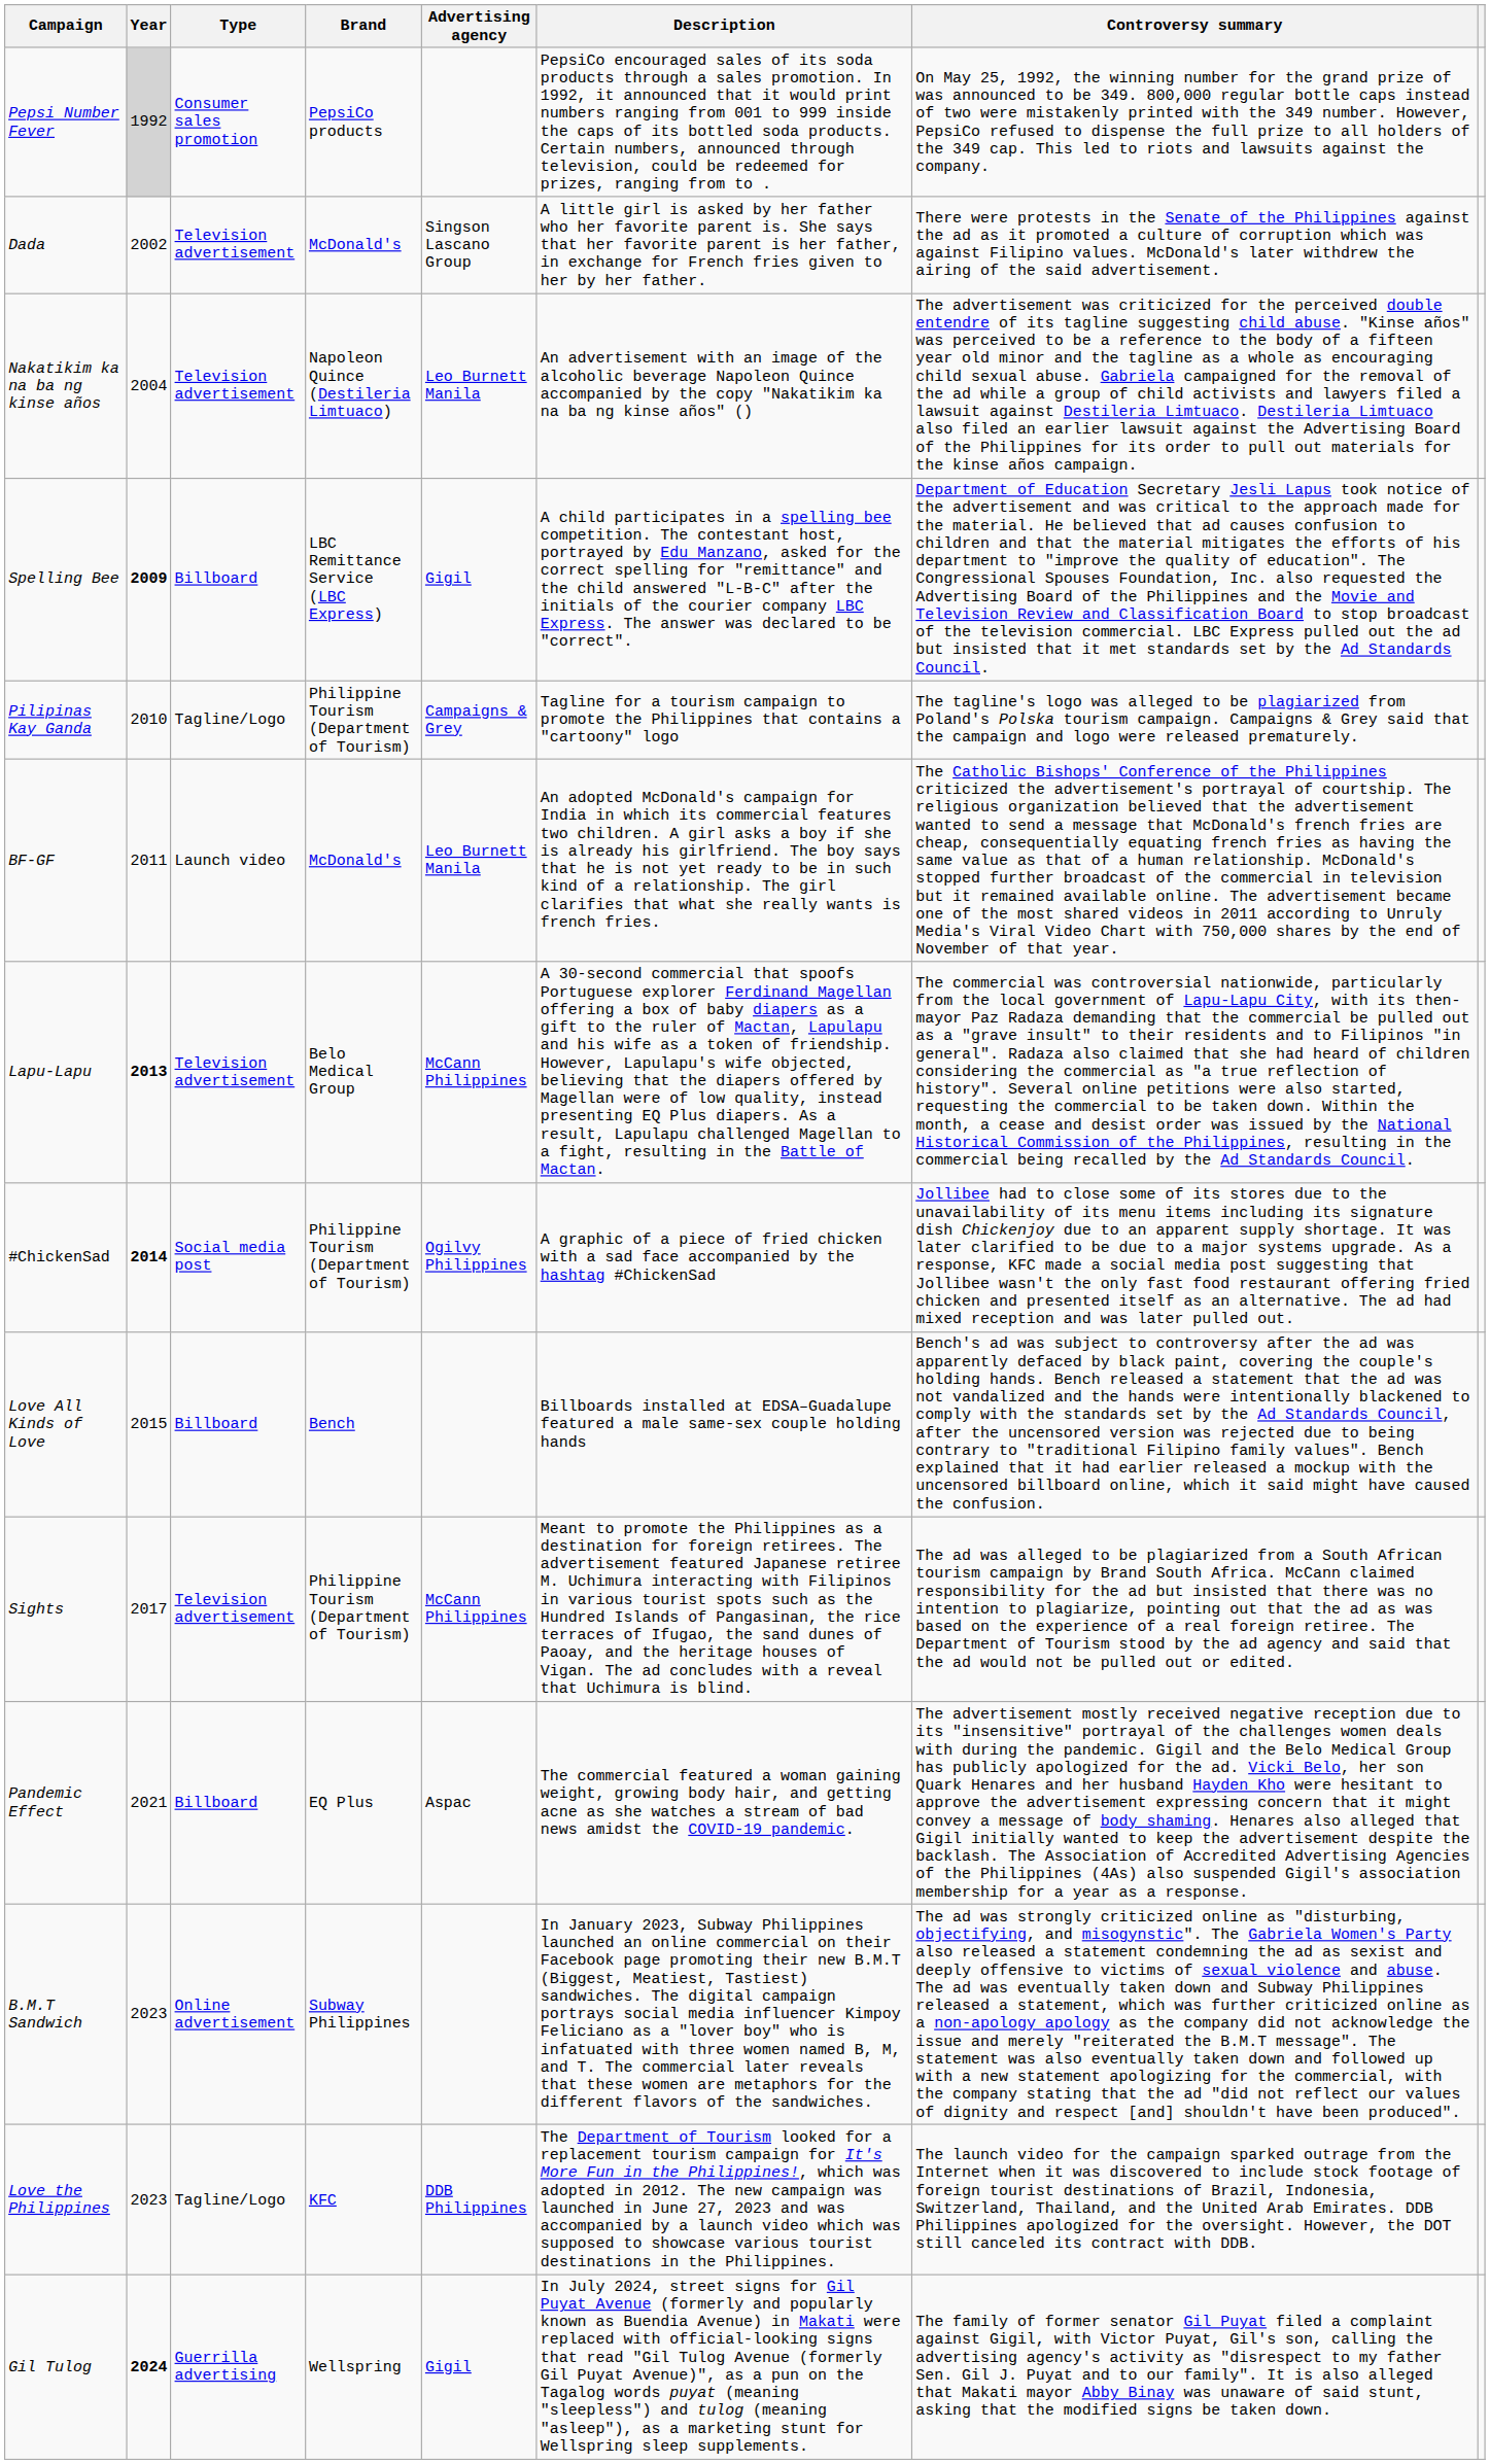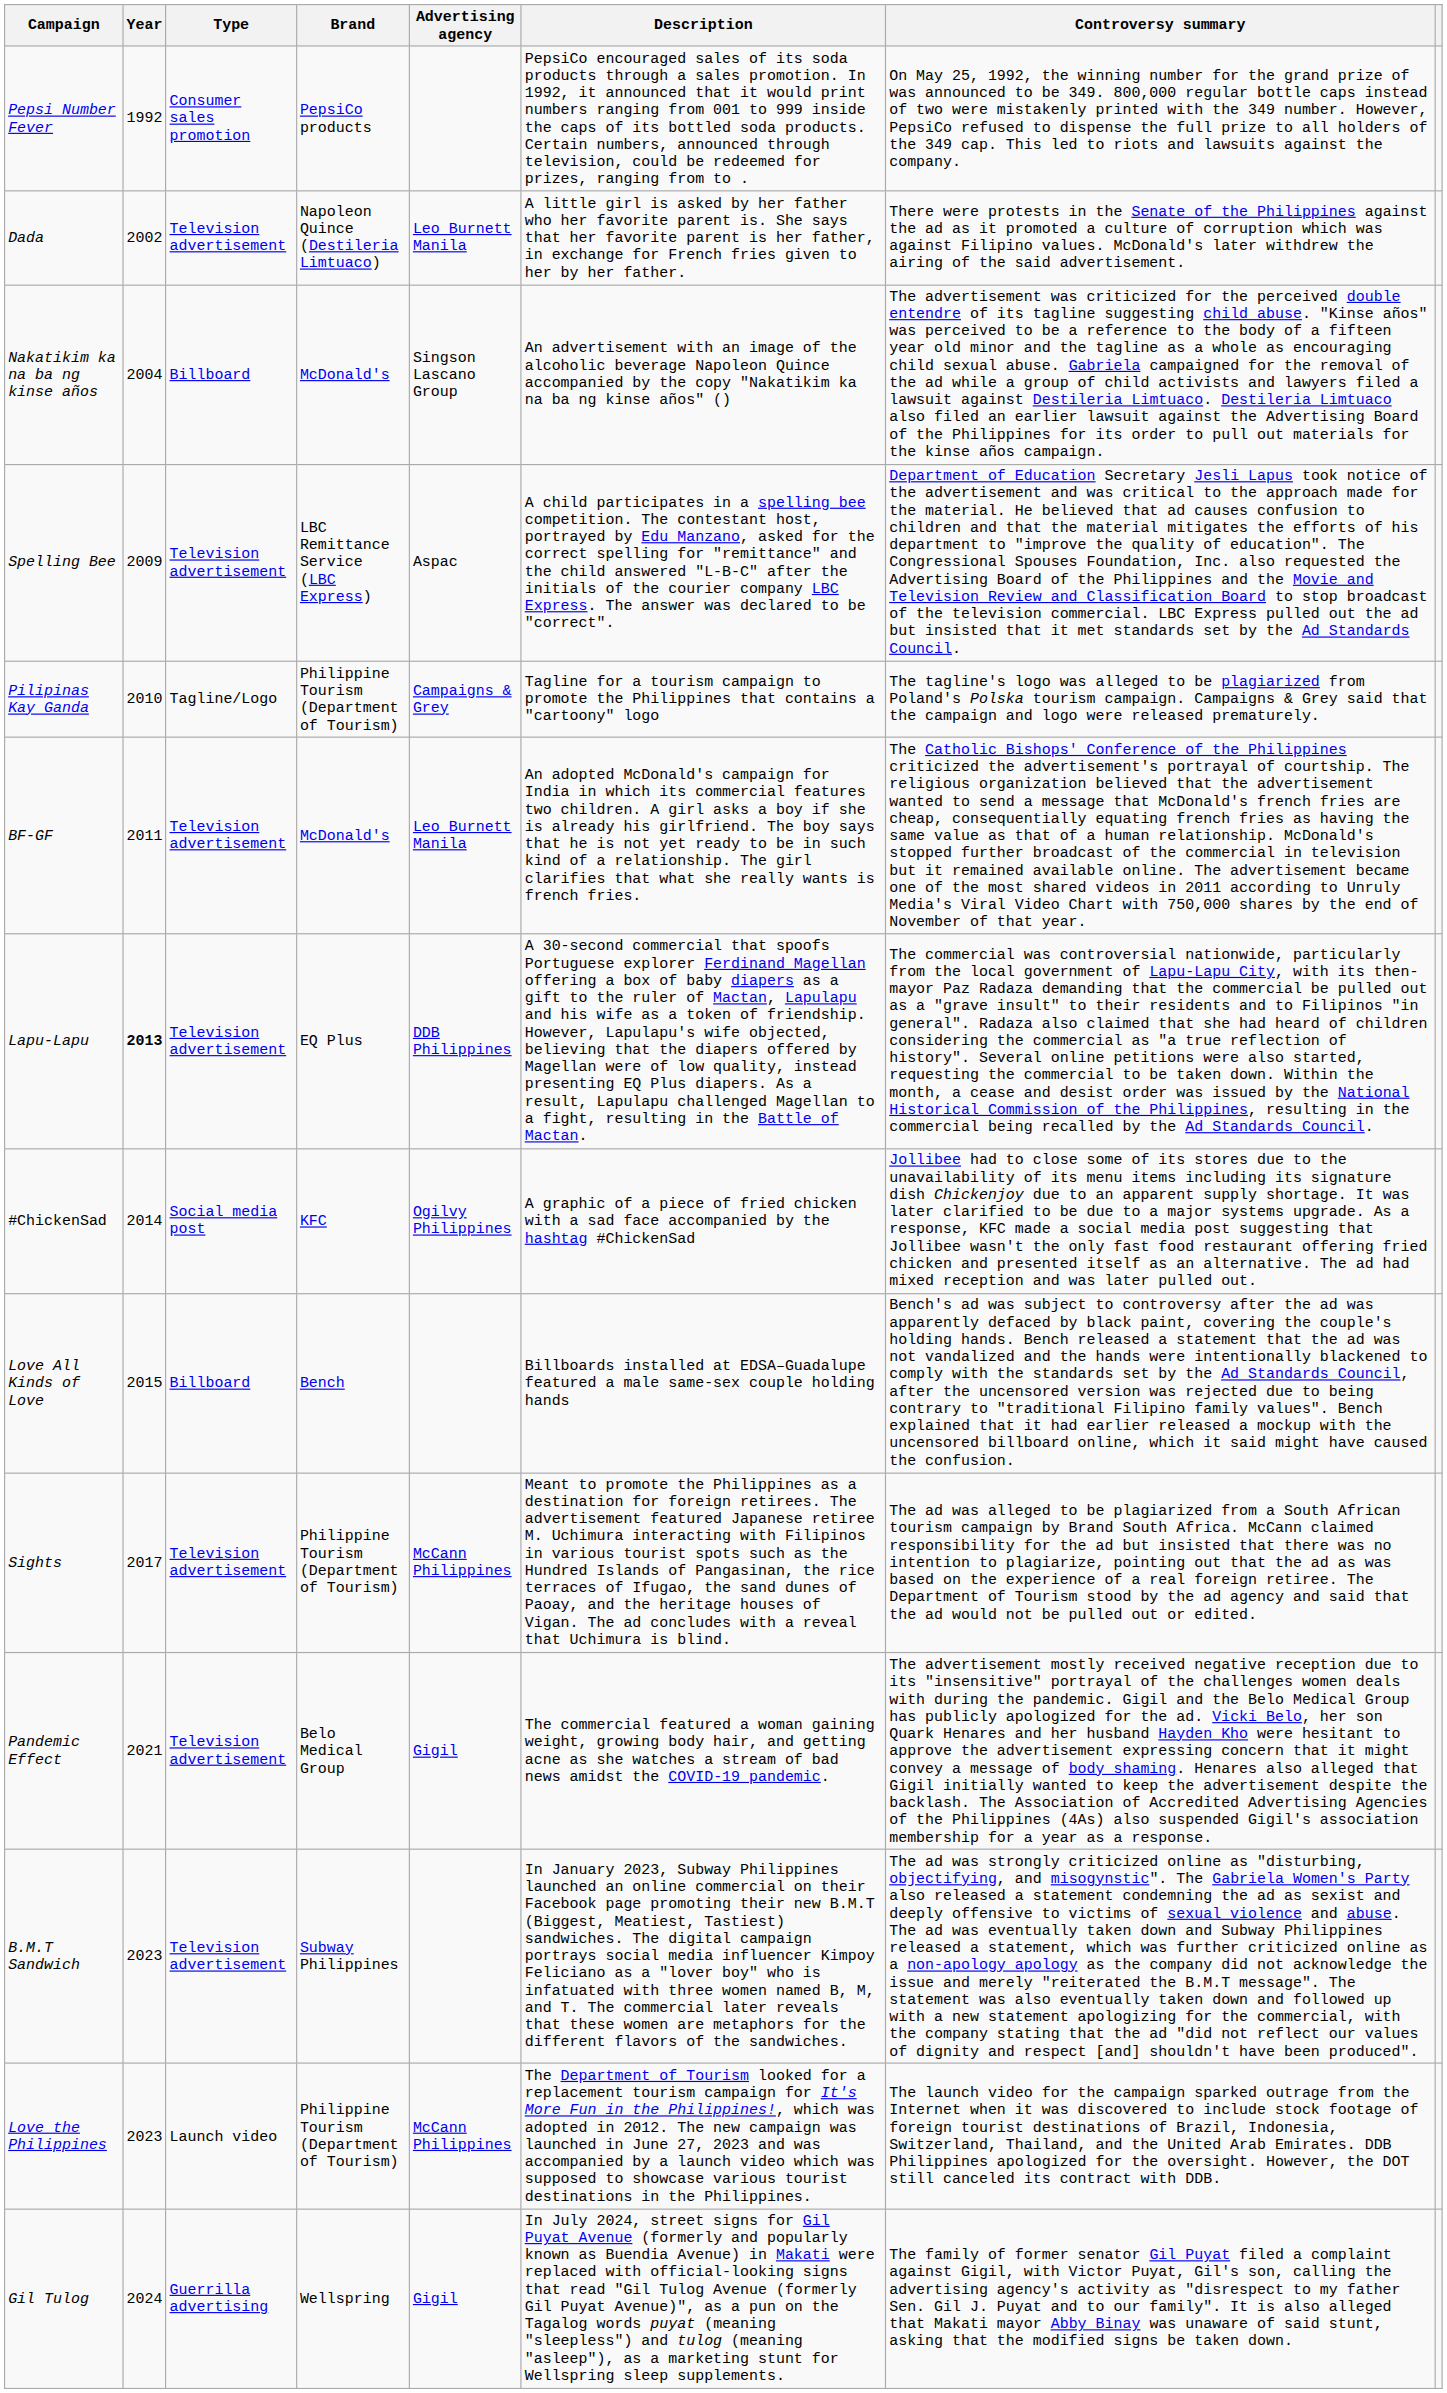 <table class="wikitable sortable">
 <tr>
 <th>Campaign</th>
 <th>Year</th>
 <th>Type</th>
 <th>Brand</th>
 <th>Advertising agency</th>
 <th>Description</th>
 <th>Controversy summary</th>
 <th></th>
 </tr>
 <tr>
 <td><em><a href='#'>Pepsi Number Fever</a></em></td>
-<td style="background: lightgrey;">1992</td>
+<td>1992</td>
 <td><a href='#'>Consumer sales promotion</a></td>
 <td><a href='#'>PepsiCo</a> products</td>
 <td></td>
 <td>PepsiCo encouraged sales of its soda products through a sales promotion. In 1992, it announced that it would print numbers ranging from 001 to 999 inside the caps of its bottled soda products. Certain numbers, announced through television, could be redeemed for prizes, ranging from  to .</td>
 <td>On May 25, 1992, the winning number for the grand prize of  was announced to be 349. 800,000 regular bottle caps instead of two were mistakenly printed with the 349 number. However, PepsiCo refused to dispense the full prize to all holders of the 349 cap. This led to riots and lawsuits against the company.</td>
 <td></td>
 </tr>
 <tr>
 <td><em>Dada</em></td>
 <td>2002</td>
 <td><a href='#'>Television advertisement</a></td>
-<td><a href='#'>McDonald's</a></td>
-<td>Singson Lascano Group</td>
+<td>Napoleon Quince<br>(<a href='#'>Destileria Limtuaco</a>)</td>
+<td><a href='#'>Leo Burnett Manila</a></td>
 <td>A little girl is asked by her father who her favorite parent is. She says that her favorite parent is her father, in exchange for French fries given to her by her father.</td>
 <td>There were protests in the <a href='#'>Senate of the Philippines</a> against the ad as it promoted a culture of corruption which was against Filipino values. McDonald's later withdrew the airing of the said advertisement.</td>
 <td></td>
 </tr>
 <tr>
 <td><em>Nakatikim ka na ba ng kinse años</em></td>
 <td>2004</td>
-<td><a href='#'>Television advertisement</a></td>
-<td>Napoleon Quince<br>(<a href='#'>Destileria Limtuaco</a>)</td>
-<td><a href='#'>Leo Burnett Manila</a></td>
+<td><a href='#'>Billboard</a></td>
+<td><a href='#'>McDonald's</a></td>
+<td>Singson Lascano Group</td>
 <td>An advertisement with an image of the alcoholic beverage Napoleon Quince accompanied by the copy "Nakatikim ka na ba ng kinse años" ()</td>
 <td>The advertisement was criticized for the perceived <a href='#'>double entendre</a> of its tagline suggesting <a href='#'>child abuse</a>. "Kinse años" was perceived to be a reference to the body of a fifteen year old minor and the tagline as a whole as encouraging child sexual abuse. <a href='#'>Gabriela</a> campaigned for the removal of the ad while a group of child activists and lawyers filed a lawsuit against <a href='#'>Destileria Limtuaco</a>. <a href='#'>Destileria Limtuaco</a> also filed an earlier lawsuit against the Advertising Board of the Philippines for its order to pull out materials for the kinse años campaign.</td>
 <td></td>
 </tr>
 <tr>
 <td><em>Spelling Bee</em></td>
-<td><strong>2009</strong></td>
-<td><a href='#'>Billboard</a></td>
+<td>2009</td>
+<td><a href='#'>Television advertisement</a></td>
 <td>LBC Remittance Service<br>(<a href='#'>LBC Express</a>)</td>
-<td><a href='#'>Gigil</a></td>
+<td>Aspac</td>
 <td>A child participates in a <a href='#'>spelling bee</a> competition. The contestant host, portrayed by <a href='#'>Edu Manzano</a>, asked for the correct spelling for "remittance" and the child answered "L-B-C" after the initials of the courier company <a href='#'>LBC Express</a>. The answer was declared to be "correct".</td>
 <td><a href='#'>Department of Education</a> Secretary <a href='#'>Jesli Lapus</a> took notice of the advertisement and was critical to the approach made for the material. He believed that ad causes confusion to children and that the material mitigates the efforts of his department to "improve the quality of education". The Congressional Spouses Foundation, Inc. also requested the Advertising Board of the Philippines and the <a href='#'>Movie and Television Review and Classification Board</a> to stop broadcast of the television commercial. LBC Express pulled out the ad but insisted that it met standards set by the <a href='#'>Ad Standards Council</a>.</td>
 <td></td>
 </tr>
 <tr>
 <td><em><a href='#'>Pilipinas Kay Ganda</a></em></td>
 <td>2010</td>
 <td>Tagline/Logo</td>
 <td>Philippine Tourism<br>(Department of Tourism)</td>
 <td><a href='#'>Campaigns & Grey</a></td>
 <td>Tagline for a tourism campaign to promote the Philippines that contains a "cartoony" logo</td>
 <td>The tagline's logo was alleged to be <a href='#'>plagiarized</a> from Poland's <em>Polska</em> tourism campaign. Campaigns & Grey said that the campaign and logo were released prematurely.</td>
 <td></td>
 </tr>
 <tr>
 <td><em>BF-GF</em></td>
 <td>2011</td>
-<td>Launch video</td>
+<td><a href='#'>Television advertisement</a></td>
 <td><a href='#'>McDonald's</a></td>
 <td><a href='#'>Leo Burnett Manila</a></td>
 <td>An adopted McDonald's campaign for India in which its commercial features two children. A girl asks a boy if she is already his girlfriend. The boy says that he is not yet ready to be in such kind of a relationship. The girl clarifies that what she really wants is french fries.</td>
 <td>The <a href='#'>Catholic Bishops' Conference of the Philippines</a> criticized the advertisement's portrayal of courtship. The religious organization believed that the advertisement wanted to send a message that McDonald's french fries are cheap, consequentially equating french fries as having the same value as that of a human relationship. McDonald's stopped further broadcast of the commercial in television but it remained available online. The advertisement became one of the most shared videos in 2011 according to Unruly Media's Viral Video Chart with 750,000 shares by the end of November of that year.</td>
 <td></td>
 </tr>
 <tr>
 <td><em>Lapu-Lapu</em></td>
 <td><strong>2013</strong></td>
 <td><a href='#'>Television advertisement</a></td>
-<td>Belo Medical Group</td>
-<td><a href='#'>McCann Philippines</a></td>
+<td>EQ Plus</td>
+<td><a href='#'>DDB Philippines</a></td>
 <td>A 30-second commercial that spoofs Portuguese explorer <a href='#'>Ferdinand Magellan</a> offering a box of baby <a href='#'>diapers</a> as a gift to the ruler of <a href='#'>Mactan</a>, <a href='#'>Lapulapu</a> and his wife as a token of friendship. However, Lapulapu's wife objected, believing that the diapers offered by Magellan were of low quality, instead presenting EQ Plus diapers. As a result, Lapulapu challenged Magellan to a fight, resulting in the <a href='#'>Battle of Mactan</a>.</td>
 <td>The commercial was controversial nationwide, particularly from the local government of <a href='#'>Lapu-Lapu City</a>, with its then-mayor Paz Radaza demanding that the commercial be pulled out as a "grave insult" to their residents and to Filipinos "in general". Radaza also claimed that she had heard of children considering the commercial as "a true reflection of history". Several online petitions were also started, requesting the commercial to be taken down. Within the month, a cease and desist order was issued by the <a href='#'>National Historical Commission of the Philippines</a>, resulting in the commercial being recalled by the <a href='#'>Ad Standards Council</a>.</td>
 <td></td>
 </tr>
 <tr>
 <td>#ChickenSad</td>
-<td><strong>2014</strong></td>
+<td>2014</td>
 <td><a href='#'>Social media post</a></td>
-<td>Philippine Tourism<br>(Department of Tourism)</td>
+<td><a href='#'>KFC</a></td>
 <td><a href='#'>Ogilvy Philippines</a></td>
 <td>A graphic of a piece of fried chicken with a sad face accompanied by the <a href='#'>hashtag</a> #ChickenSad</td>
 <td><a href='#'>Jollibee</a> had to close some of its stores due to the unavailability of its menu items including its signature dish <em>Chickenjoy</em> due to an apparent supply shortage. It was later clarified to be due to a major systems upgrade. As a response, KFC made a social media post suggesting that Jollibee wasn't the only fast food restaurant offering fried chicken and presented itself as an alternative. The ad had mixed reception and was later pulled out.</td>
 <td></td>
 </tr>
 <tr>
 <td><em>Love All Kinds of Love</em></td>
 <td>2015</td>
 <td><a href='#'>Billboard</a></td>
 <td><a href='#'>Bench</a></td>
 <td></td>
 <td>Billboards installed at EDSA–Guadalupe featured a male same-sex couple holding hands</td>
 <td>Bench's ad was subject to controversy after the ad was apparently defaced by black paint, covering the couple's holding hands. Bench released a statement that the ad was not vandalized and the hands were intentionally blackened to comply with the standards set by the <a href='#'>Ad Standards Council</a>, after the uncensored version was rejected due to being contrary to "traditional Filipino family values". Bench explained that it had earlier released a mockup with the uncensored billboard online, which it said might have caused the confusion.</td>
 <td></td>
 </tr>
 <tr>
 <td><em>Sights</em></td>
 <td>2017</td>
 <td><a href='#'>Television advertisement</a></td>
 <td>Philippine Tourism<br>(Department of Tourism)</td>
 <td><a href='#'>McCann Philippines</a></td>
 <td>Meant to promote the Philippines as a destination for foreign retirees. The advertisement featured Japanese retiree M. Uchimura interacting with Filipinos in various tourist spots such as the Hundred Islands of Pangasinan, the rice terraces of Ifugao, the sand dunes of Paoay, and the heritage houses of Vigan. The ad concludes with a reveal that Uchimura is blind.</td>
 <td>The ad was alleged to be plagiarized from a South African tourism campaign by Brand South Africa. McCann claimed responsibility for the ad but insisted that there was no intention to plagiarize, pointing out that the ad as was based on the experience of a real foreign retiree. The Department of Tourism stood by the ad agency and said that the ad would not be pulled out or edited.</td>
 <td></td>
 </tr>
 <tr>
 <td><em>Pandemic Effect</em></td>
 <td>2021</td>
-<td><a href='#'>Billboard</a></td>
-<td>EQ Plus</td>
-<td>Aspac</td>
+<td><a href='#'>Television advertisement</a></td>
+<td>Belo Medical Group</td>
+<td><a href='#'>Gigil</a></td>
 <td>The commercial featured a woman gaining weight, growing body hair, and getting acne as she watches a stream of bad news amidst the <a href='#'>COVID-19 pandemic</a>.</td>
 <td>The advertisement mostly received negative reception due to its "insensitive" portrayal of the challenges women deals with during the pandemic. Gigil and the Belo Medical Group has publicly apologized for the ad.  <a href='#'>Vicki Belo</a>, her son Quark Henares and her husband <a href='#'>Hayden Kho</a> were hesitant to approve the advertisement expressing concern that it might convey a message of <a href='#'>body shaming</a>. Henares also alleged that Gigil initially wanted to keep the advertisement despite the backlash. The Association of Accredited Advertising Agencies of the Philippines (4As) also suspended Gigil's association membership for a year as a response.</td>
 <td></td>
 </tr>
 <tr>
 <td><em>B.M.T Sandwich</em></td>
 <td>2023</td>
-<td><a href='#'>Online advertisement</a></td>
+<td><a href='#'>Television advertisement</a></td>
 <td><a href='#'>Subway</a> Philippines</td>
 <td></td>
 <td>In January 2023, Subway Philippines launched an online commercial on their Facebook page promoting their new B.M.T (Biggest, Meatiest, Tastiest) sandwiches. The digital campaign portrays social media influencer Kimpoy Feliciano as a "lover boy" who is infatuated with three women named B, M, and T. The commercial later reveals that these women are metaphors for the different flavors of the sandwiches.</td>
 <td>The ad was strongly criticized online as "disturbing, <a href='#'>objectifying</a>, and <a href='#'>misogynstic</a>". The <a href='#'>Gabriela Women's Party</a> also released a statement condemning the ad as sexist and deeply offensive to victims of <a href='#'>sexual violence</a> and <a href='#'>abuse</a>. The ad was eventually taken down and Subway Philippines released a statement, which was further criticized online as a <a href='#'>non-apology apology</a> as the company did not acknowledge the issue and merely "reiterated the B.M.T message". The statement was also eventually taken down and followed up with a new statement apologizing for the commercial, with the company stating that the ad "did not reflect our values of dignity and respect [and] shouldn't have been produced".</td>
 </tr>
 <tr>
 <td><em><a href='#'>Love the Philippines</a></em></td>
 <td>2023</td>
-<td>Tagline/Logo</td>
-<td><a href='#'>KFC</a></td>
-<td><a href='#'>DDB Philippines</a></td>
+<td>Launch video</td>
+<td>Philippine Tourism<br>(Department of Tourism)</td>
+<td><a href='#'>McCann Philippines</a></td>
 <td>The <a href='#'>Department of Tourism</a> looked for a replacement tourism campaign for  <em><a href='#'>It's More Fun in the Philippines!</a></em>, which was adopted in 2012. The new campaign was launched in June 27, 2023 and was accompanied by a launch video which was supposed to showcase various tourist destinations in the Philippines.</td>
 <td>The launch video for the campaign sparked outrage from the Internet when it was discovered to include stock footage of foreign tourist destinations of Brazil, Indonesia, Switzerland, Thailand, and the United Arab Emirates. DDB Philippines apologized for the oversight. However, the DOT still canceled its contract with DDB.</td>
 <td></td>
 </tr>
 <tr>
 <td><em>Gil Tulog</em></td>
-<td><strong>2024</strong></td>
+<td>2024</td>
 <td><a href='#'>Guerrilla advertising</a></td>
 <td>Wellspring</td>
 <td><a href='#'>Gigil</a></td>
 <td>In July 2024, street signs for <a href='#'>Gil Puyat Avenue</a> (formerly and popularly known as Buendia Avenue) in <a href='#'>Makati</a> were replaced with official-looking signs that read "Gil Tulog Avenue (formerly Gil Puyat Avenue)", as a pun on the Tagalog words <em>puyat</em> (meaning "sleepless") and <em>tulog</em> (meaning "asleep"), as a marketing stunt for Wellspring sleep supplements.</td>
 <td>The family of former senator <a href='#'>Gil Puyat</a> filed a complaint against Gigil, with Victor Puyat, Gil's son, calling the advertising agency's activity as "disrespect to my father Sen. Gil J. Puyat and to our family". It is also alleged that Makati mayor <a href='#'>Abby Binay</a> was unaware of said stunt, asking that the modified signs be taken down.</td>
 <td></td>
 </tr>
 <tr>
 </tr>
 </table>
